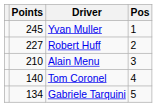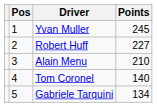 <table class="wikitable" style="font-size: 95%;">
 <tr>
 <th></th>
+<th>Pos</th>
+<th>Driver</th>
 <th>Points</th>
-<th>Driver</th>
-<th>Pos</th>
 </tr>
 <tr>
 <td align="left"></td>
+<td>1</td>
+<td> <a href='#'>Yvan Muller</a></td>
 <td align="right">245</td>
-<td> <a href='#'>Yvan Muller</a></td>
-<td>1</td>
 </tr>
 <tr>
 <td align="left"></td>
+<td>2</td>
+<td> <a href='#'>Robert Huff</a></td>
 <td align="right">227</td>
-<td> <a href='#'>Robert Huff</a></td>
-<td>2</td>
 </tr>
 <tr>
 <td align="left"></td>
+<td>3</td>
+<td> <a href='#'>Alain Menu</a></td>
 <td align="right">210</td>
-<td> <a href='#'>Alain Menu</a></td>
-<td>3</td>
 </tr>
 <tr>
 <td align="left"></td>
+<td>4</td>
+<td> <a href='#'>Tom Coronel</a></td>
 <td align="right">140</td>
-<td> <a href='#'>Tom Coronel</a></td>
-<td>4</td>
 </tr>
 <tr>
 <td align="left"></td>
+<td>5</td>
+<td> <a href='#'>Gabriele Tarquini</a></td>
 <td align="right">134</td>
-<td> <a href='#'>Gabriele Tarquini</a></td>
-<td>5</td>
 </tr>
 </table>
